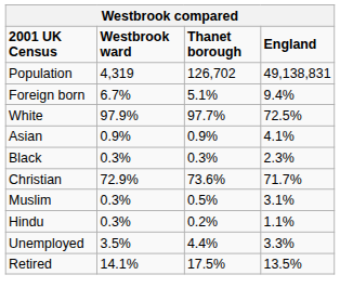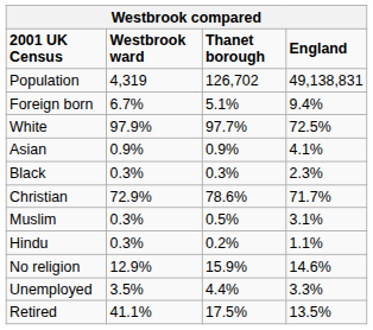 <table class="wikitable" id="toc" style="float: right; margin-left: 2em; width: 40%; font-size: 90%;" cellspacing="2">
 <tr>
 <th colspan="4"><strong>Westbrook compared</strong></th>
 </tr>
 <tr>
 <td><strong>2001 UK Census</strong></td>
 <td><strong>Westbrook ward</strong></td>
 <td><strong>Thanet borough</strong></td>
 <td><strong>England</strong></td>
 </tr>
 <tr>
 <td>Population</td>
 <td>4,319</td>
 <td>126,702</td>
 <td>49,138,831</td>
 </tr>
 <tr>
 <td>Foreign born</td>
 <td>6.7%</td>
 <td>5.1%</td>
 <td>9.4%</td>
 </tr>
 <tr>
 <td>White</td>
 <td>97.9%</td>
 <td>97.7%</td>
 <td>72.5%</td>
 </tr>
 <tr>
 <td>Asian</td>
 <td>0.9%</td>
 <td>0.9%</td>
 <td>4.1%</td>
 </tr>
 <tr>
 <td>Black</td>
 <td>0.3%</td>
 <td>0.3%</td>
 <td>2.3%</td>
 </tr>
 <tr>
 <td>Christian</td>
 <td>72.9%</td>
-<td>73.6%</td>
+<td>78.6%</td>
 <td>71.7%</td>
 </tr>
 <tr>
 <td>Muslim</td>
 <td>0.3%</td>
 <td>0.5%</td>
 <td>3.1%</td>
 </tr>
 <tr>
 <td>Hindu</td>
 <td>0.3%</td>
 <td>0.2%</td>
 <td>1.1%</td>
 </tr>
 <tr>
+<td>No religion</td>
+<td>12.9%</td>
+<td>15.9%</td>
+<td>14.6%</td>
+</tr>
+<tr>
 <td>Unemployed</td>
 <td>3.5%</td>
 <td>4.4%</td>
 <td>3.3%</td>
 </tr>
 <tr>
 <td>Retired</td>
-<td>14.1%</td>
+<td>41.1%</td>
 <td>17.5%</td>
 <td>13.5%</td>
 </tr>
 </table>
